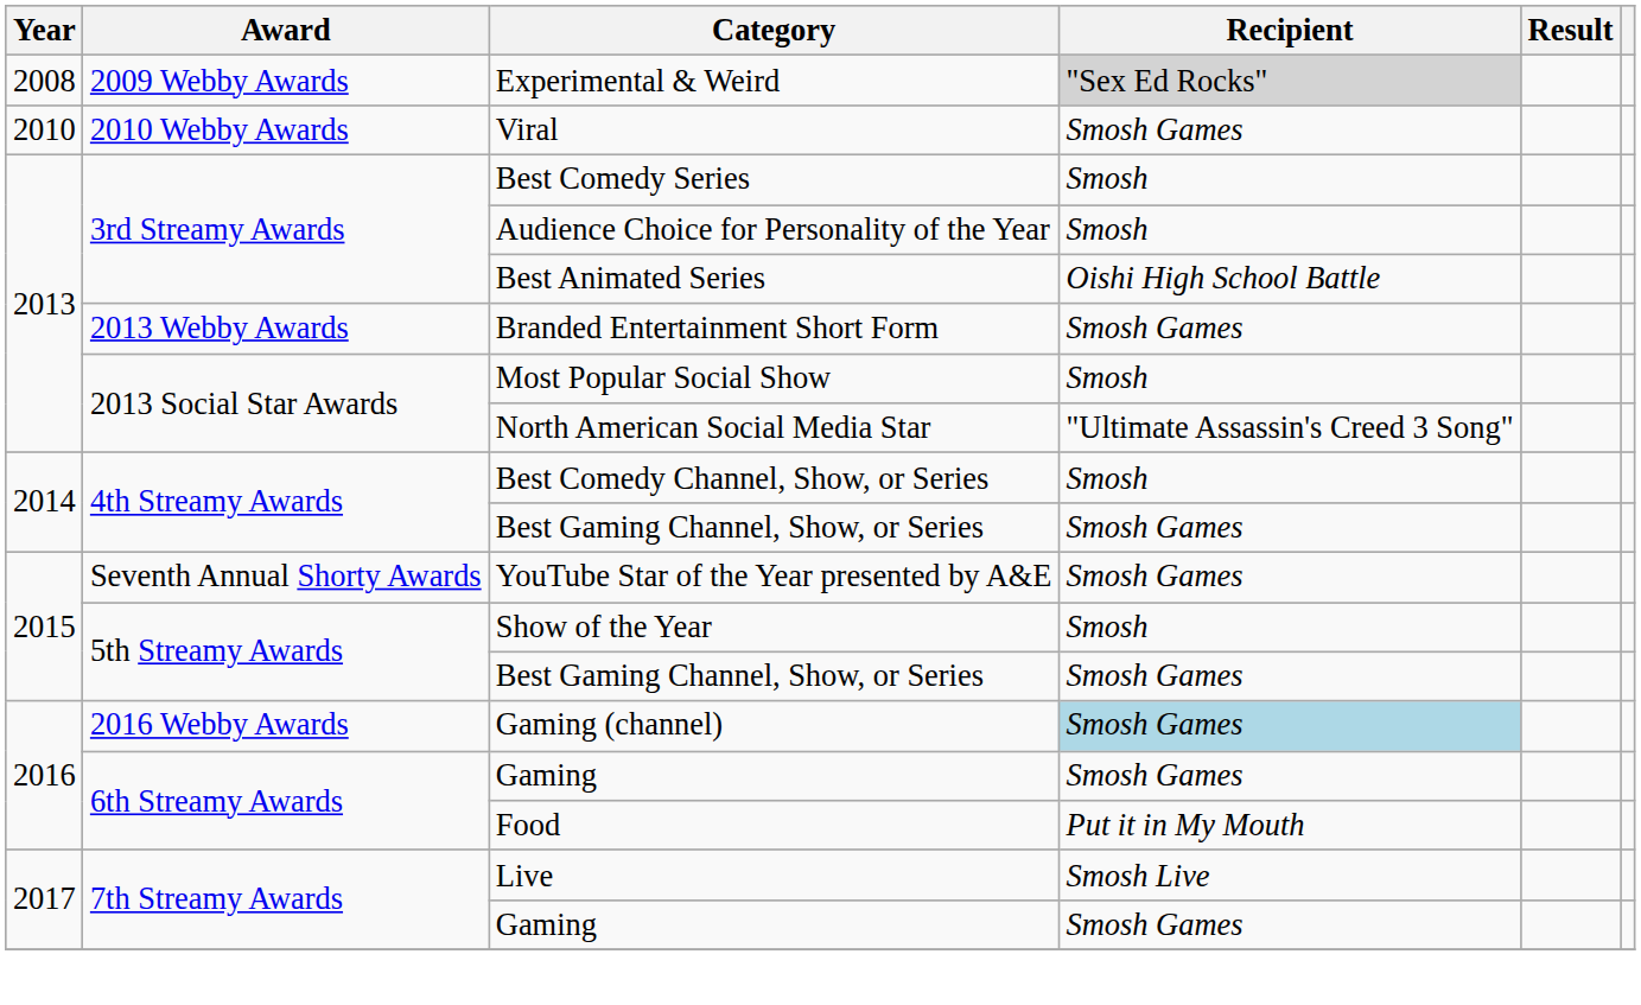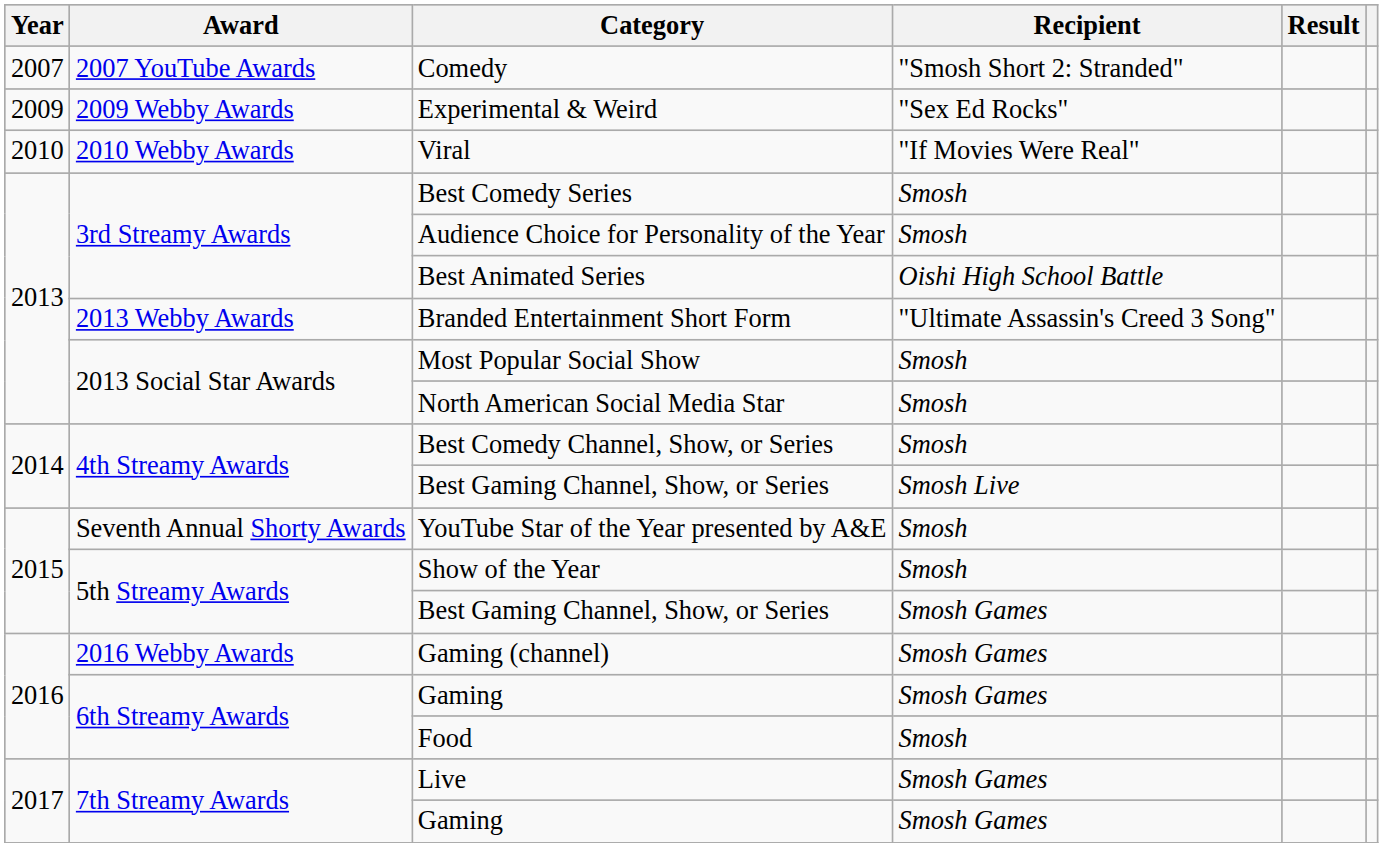 <table class="wikitable plainrowheaders">
 <tr>
 <th scope="col">Year</th>
 <th scope="col">Award</th>
 <th scope="col">Category</th>
 <th scope="col">Recipient</th>
 <th scope="col">Result</th>
 <th scope="col"></th>
 </tr>
 <tr>
-<td>2008</td>
+<td>2007</td>
+<td><a href='#'>2007 YouTube Awards</a></td>
+<td>Comedy</td>
+<td>"Smosh Short 2: Stranded"</td>
+<td></td>
+<td style="text-align:center;"></td>
+</tr>
+<tr>
+<td>2009</td>
 <td><a href='#'>2009 Webby Awards</a></td>
 <td>Experimental & Weird</td>
-<td style="background: lightgrey;">"Sex Ed Rocks"</td>
+<td>"Sex Ed Rocks"</td>
 <td></td>
 <td style="text-align:center;"></td>
 </tr>
 <tr>
 <td>2010</td>
 <td><a href='#'>2010 Webby Awards</a></td>
 <td>Viral</td>
-<td><em>Smosh Games</em></td>
+<td>"If Movies Were Real"</td>
 <td></td>
 <td style="text-align:center;"></td>
 </tr>
 <tr>
 <td rowspan="6">2013</td>
 <td rowspan="3"><a href='#'>3rd Streamy Awards</a></td>
 <td>Best Comedy Series</td>
 <td><em>Smosh</em></td>
 <td></td>
 <td style="text-align:center;"></td>
 </tr>
 <tr>
 <td>Audience Choice for Personality of the Year</td>
 <td><em>Smosh</em></td>
 <td></td>
 <td style="text-align:center;"></td>
 </tr>
 <tr>
 <td>Best Animated Series</td>
 <td><em>Oishi High School Battle</em></td>
 <td></td>
 <td style="text-align:center;"></td>
 </tr>
 <tr>
 <td><a href='#'>2013 Webby Awards</a></td>
 <td>Branded Entertainment Short Form</td>
-<td><em>Smosh Games</em></td>
+<td>"Ultimate Assassin's Creed 3 Song"</td>
 <td></td>
 <td style="text-align:center;"></td>
 </tr>
 <tr>
 <td rowspan="2">2013 Social Star Awards</td>
 <td>Most Popular Social Show</td>
 <td><em>Smosh</em></td>
 <td></td>
 <td style="text-align:center;"></td>
 </tr>
 <tr>
 <td>North American Social Media Star</td>
-<td>"Ultimate Assassin's Creed 3 Song"</td>
+<td><em>Smosh</em></td>
 <td></td>
 <td style="text-align:center;"></td>
 </tr>
 <tr>
 <td rowspan="2">2014</td>
 <td rowspan="2"><a href='#'>4th Streamy Awards</a></td>
 <td>Best Comedy Channel, Show, or Series</td>
 <td><em>Smosh</em></td>
 <td></td>
 <td style="text-align:center;"></td>
 </tr>
 <tr>
 <td>Best Gaming Channel, Show, or Series</td>
-<td><em>Smosh Games</em></td>
+<td><em>Smosh Live</em></td>
 <td></td>
 <td style="text-align:center;"></td>
 </tr>
 <tr>
 <td rowspan="3">2015</td>
 <td>Seventh Annual <a href='#'>Shorty Awards</a></td>
 <td>YouTube Star of the Year presented by A&E</td>
-<td><em>Smosh Games</em></td>
+<td><em>Smosh</em></td>
 <td></td>
 <td style="text-align:center;"></td>
 </tr>
 <tr>
 <td rowspan="2">5th <a href='#'>Streamy Awards</a></td>
 <td>Show of the Year</td>
 <td><em>Smosh</em></td>
 <td></td>
 <td style="text-align:center;"></td>
 </tr>
 <tr>
 <td>Best Gaming Channel, Show, or Series</td>
 <td><em>Smosh Games</em></td>
 <td></td>
 <td style="text-align:center;"></td>
 </tr>
 <tr>
 <td rowspan="3">2016</td>
 <td><a href='#'>2016 Webby Awards</a></td>
 <td>Gaming (channel)</td>
-<td style="background: lightblue;"><em>Smosh Games</em></td>
+<td><em>Smosh Games</em></td>
 <td></td>
 <td style="text-align:center;"></td>
 </tr>
 <tr>
 <td rowspan="2"><a href='#'>6th Streamy Awards</a></td>
 <td>Gaming</td>
 <td><em>Smosh Games</em></td>
 <td></td>
 <td style="text-align:center;"></td>
 </tr>
 <tr>
 <td>Food</td>
-<td><em>Put it in My Mouth</em></td>
+<td><em>Smosh</em></td>
 <td></td>
 <td style="text-align:center;"></td>
 </tr>
 <tr>
 <td rowspan="2">2017</td>
 <td rowspan="2"><a href='#'>7th Streamy Awards</a></td>
 <td>Live</td>
-<td><em>Smosh Live</em></td>
+<td><em>Smosh Games</em></td>
 <td></td>
 <td style="text-align:center;"></td>
 </tr>
 <tr>
 <td>Gaming</td>
 <td><em>Smosh Games</em></td>
 <td></td>
 <td style="text-align:center;"></td>
 </tr>
 <tr>
 </tr>
 </table>
